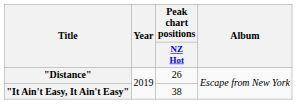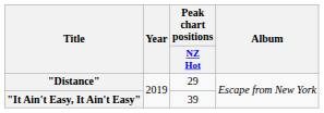 <table class="wikitable plainrowheaders" style="text-align:center;">
 <tr>
 <th scope="col" rowspan="2">Title</th>
 <th scope="col" rowspan="2" style="width:1em;">Year</th>
 <th scope="col" colspan="1">Peak chart positions</th>
 <th scope="col" rowspan="2">Album</th>
 </tr>
 <tr>
 <th scope="col" style="width:2.5em;font-size:90%;"><a href='#'>NZ<br>Hot</a><br></th>
 </tr>
 <tr>
 <th scope="row">"Distance"</th>
 <td rowspan="2">2019</td>
-<td>26</td>
+<td>29</td>
 <td rowspan="2"><em>Escape from New York</em></td>
 </tr>
 <tr>
 <th scope="row">"It Ain't Easy, It Ain't Easy"</th>
-<td>38</td>
+<td>39</td>
 </tr>
 </table>
